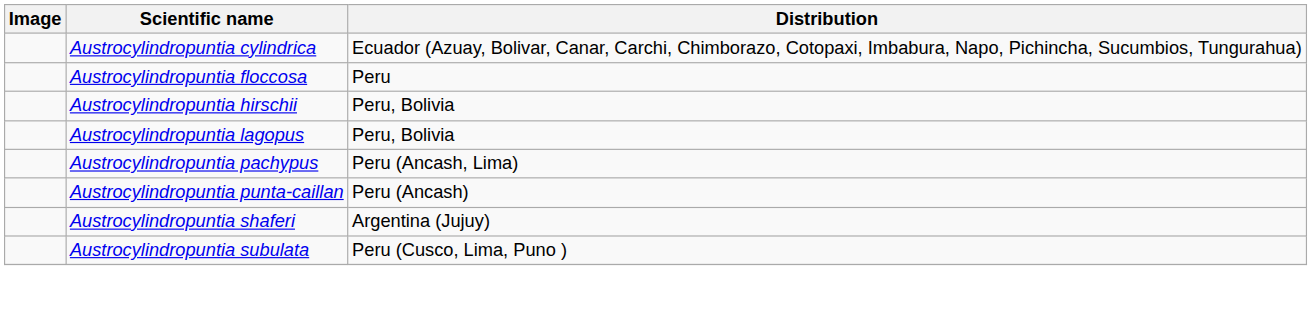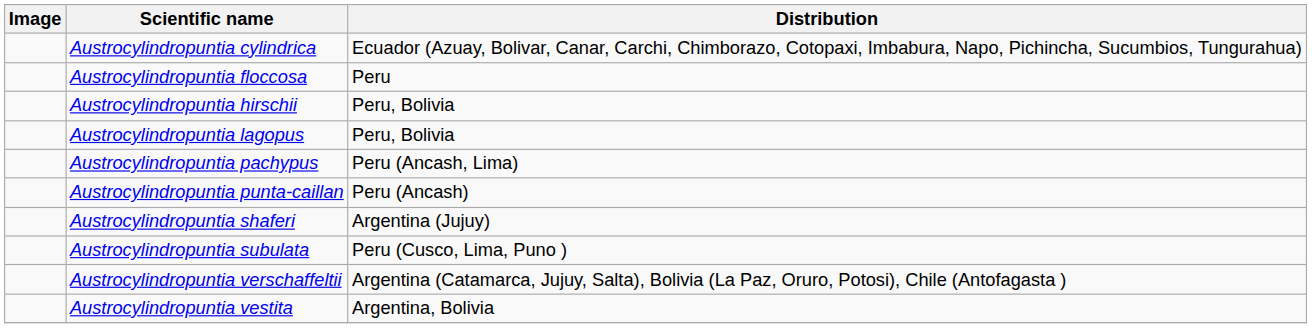 <table class="wikitable">
 <tr>
 <th>Image</th>
 <th>Scientific name</th>
 <th>Distribution</th>
 </tr>
 <tr>
 <td></td>
 <td><em><a href='#'>Austrocylindropuntia cylindrica</a></em></td>
 <td>Ecuador (Azuay, Bolivar, Canar, Carchi, Chimborazo, Cotopaxi, Imbabura, Napo, Pichincha, Sucumbios, Tungurahua)</td>
 </tr>
 <tr>
 <td></td>
 <td><em><a href='#'>Austrocylindropuntia floccosa</a></em></td>
 <td>Peru</td>
 </tr>
 <tr>
 <td></td>
 <td><em><a href='#'>Austrocylindropuntia hirschii</a></em></td>
 <td>Peru, Bolivia</td>
 </tr>
 <tr>
 <td></td>
 <td><em><a href='#'>Austrocylindropuntia lagopus</a></em></td>
 <td>Peru, Bolivia</td>
 </tr>
 <tr>
 <td></td>
 <td><em><a href='#'>Austrocylindropuntia pachypus</a></em></td>
 <td>Peru (Ancash, Lima)</td>
 </tr>
 <tr>
 <td></td>
 <td><em><a href='#'>Austrocylindropuntia punta-caillan</a></em></td>
 <td>Peru (Ancash)</td>
 </tr>
 <tr>
 <td></td>
 <td><em><a href='#'>Austrocylindropuntia shaferi</a></em></td>
 <td>Argentina (Jujuy)</td>
 </tr>
 <tr>
 <td></td>
 <td><em><a href='#'>Austrocylindropuntia subulata</a></em></td>
 <td>Peru (Cusco, Lima, Puno )</td>
 </tr>
 <tr>
+<td></td>
+<td><em><a href='#'>Austrocylindropuntia verschaffeltii</a></em></td>
+<td>Argentina (Catamarca, Jujuy, Salta), Bolivia (La Paz, Oruro, Potosi), Chile (Antofagasta )</td>
+</tr>
+<tr>
+<td></td>
+<td><em><a href='#'>Austrocylindropuntia vestita</a></em></td>
+<td>Argentina, Bolivia</td>
+</tr>
+<tr>
 </tr>
 </table>
